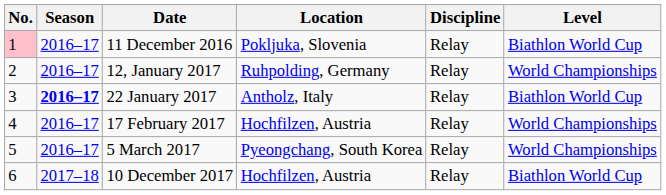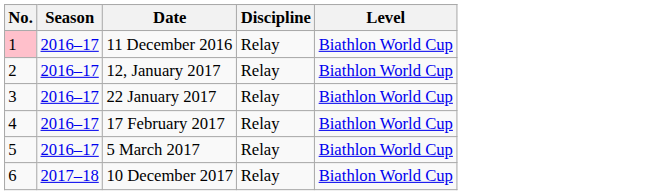 <table class="wikitable">
 <tr>
 <th>No.</th>
 <th>Season</th>
 <th>Date</th>
-<th>Location</th>
 <th>Discipline</th>
 <th>Level</th>
 </tr>
 <tr>
 <td style="background: pink;">1</td>
 <td><a href='#'>2016–17</a></td>
 <td>11 December 2016</td>
-<td> <a href='#'>Pokljuka</a>, Slovenia</td>
 <td>Relay</td>
 <td><a href='#'>Biathlon World Cup</a></td>
 </tr>
 <tr>
 <td>2</td>
 <td><a href='#'>2016–17</a></td>
 <td>12, January 2017</td>
-<td> <a href='#'>Ruhpolding</a>, Germany</td>
 <td>Relay</td>
-<td><a href='#'>World Championships</a></td>
+<td><a href='#'>Biathlon World Cup</a></td>
 </tr>
 <tr>
 <td>3</td>
-<td><strong><a href='#'>2016–17</a></strong></td>
+<td><a href='#'>2016–17</a></td>
 <td>22 January 2017</td>
-<td>  <a href='#'>Antholz</a>, Italy</td>
 <td>Relay</td>
 <td><a href='#'>Biathlon World Cup</a></td>
 </tr>
 <tr>
 <td>4</td>
 <td><a href='#'>2016–17</a></td>
 <td>17 February 2017</td>
-<td> <a href='#'>Hochfilzen</a>, Austria</td>
 <td>Relay</td>
-<td><a href='#'>World Championships</a></td>
+<td><a href='#'>Biathlon World Cup</a></td>
 </tr>
 <tr>
 <td>5</td>
 <td><a href='#'>2016–17</a></td>
 <td>5 March 2017</td>
-<td><a href='#'>Pyeongchang</a>, South Korea</td>
 <td>Relay</td>
-<td><a href='#'>World Championships</a></td>
+<td><a href='#'>Biathlon World Cup</a></td>
 </tr>
 <tr>
 <td>6</td>
 <td><a href='#'>2017–18</a></td>
 <td>10 December 2017</td>
-<td> <a href='#'>Hochfilzen</a>, Austria</td>
 <td>Relay</td>
 <td><a href='#'>Biathlon World Cup</a></td>
 </tr>
 </table>
